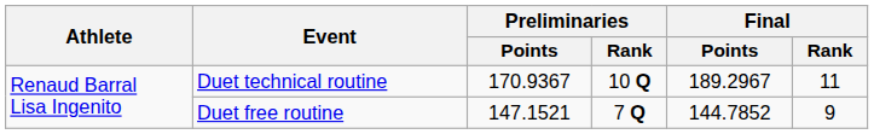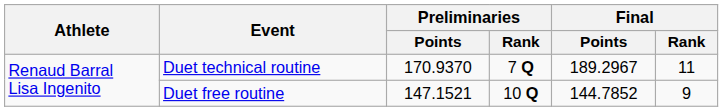 <table class="wikitable" style="text-align:center; font-size:90%; width:50%; ">
 <tr>
 <th rowspan="2">Athlete</th>
 <th rowspan="2">Event</th>
 <th colspan="2">Preliminaries</th>
 <th colspan="2">Final</th>
 </tr>
 <tr style="font-size:95%">
 <th>Points</th>
 <th>Rank</th>
 <th>Points</th>
 <th>Rank</th>
 </tr>
 <tr>
 <td align=left rowspan=2><a href='#'>Renaud Barral</a><br> <a href='#'>Lisa Ingenito</a></td>
 <td align=left><a href='#'>Duet technical routine</a></td>
-<td>170.9367</td>
-<td>10 <strong>Q</strong></td>
+<td>170.9370</td>
+<td>7 <strong>Q</strong></td>
 <td>189.2967</td>
 <td>11</td>
 </tr>
 <tr>
 <td align=left><a href='#'>Duet free routine</a></td>
 <td>147.1521</td>
-<td>7 <strong>Q</strong></td>
+<td>10 <strong>Q</strong></td>
 <td>144.7852</td>
 <td>9</td>
 </tr>
 </table>
